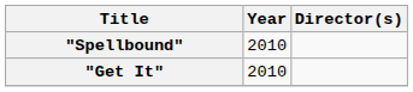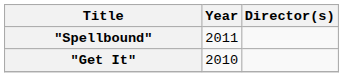 <table class="wikitable plainrowheaders" style="text-align:center;">
 <tr>
 <th scope="col" style="width:14em;">Title</th>
 <th scope="col">Year</th>
 <th scope="col">Director(s)</th>
 </tr>
 <tr>
 <th scope="row">"Spellbound"</th>
-<td>2010</td>
+<td>2011</td>
 <td></td>
 </tr>
 <tr>
 <th scope="row">"Get It"</th>
 <td>2010</td>
 <td></td>
 </tr>
 <tr>
 </tr>
 </table>
